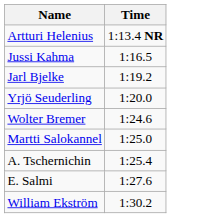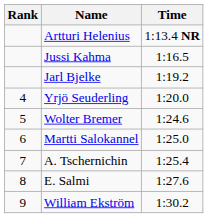 <table class="wikitable" style="text-align:center">
 <tr>
+<th>Rank</th>
 <th>Name</th>
 <th>Time</th>
 </tr>
 <tr>
+<td></td>
 <td align=left><a href='#'>Artturi Helenius</a></td>
 <td>1:13.4 <strong>NR</strong></td>
 </tr>
 <tr>
+<td></td>
 <td align=left><a href='#'>Jussi Kahma</a></td>
 <td>1:16.5</td>
 </tr>
 <tr>
+<td></td>
 <td align=left><a href='#'>Jarl Bjelke</a></td>
 <td>1:19.2</td>
 </tr>
 <tr>
+<td>4</td>
 <td align=left><a href='#'>Yrjö Seuderling</a></td>
 <td>1:20.0</td>
 </tr>
 <tr>
+<td>5</td>
 <td align=left><a href='#'>Wolter Bremer</a></td>
 <td>1:24.6</td>
 </tr>
 <tr>
+<td>6</td>
 <td align=left><a href='#'>Martti Salokannel</a></td>
 <td>1:25.0</td>
 </tr>
 <tr>
+<td>7</td>
 <td align=left>A. Tschernichin</td>
 <td>1:25.4</td>
 </tr>
 <tr>
+<td>8</td>
 <td align=left>E. Salmi</td>
 <td>1:27.6</td>
 </tr>
 <tr>
+<td>9</td>
 <td align=left><a href='#'>William Ekström</a></td>
 <td>1:30.2</td>
 </tr>
 </table>
